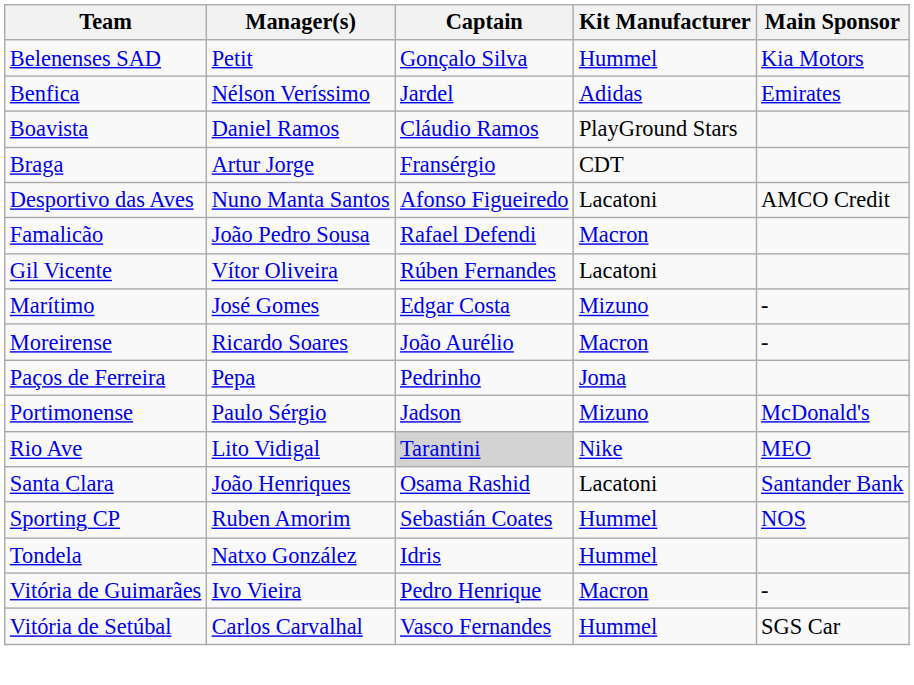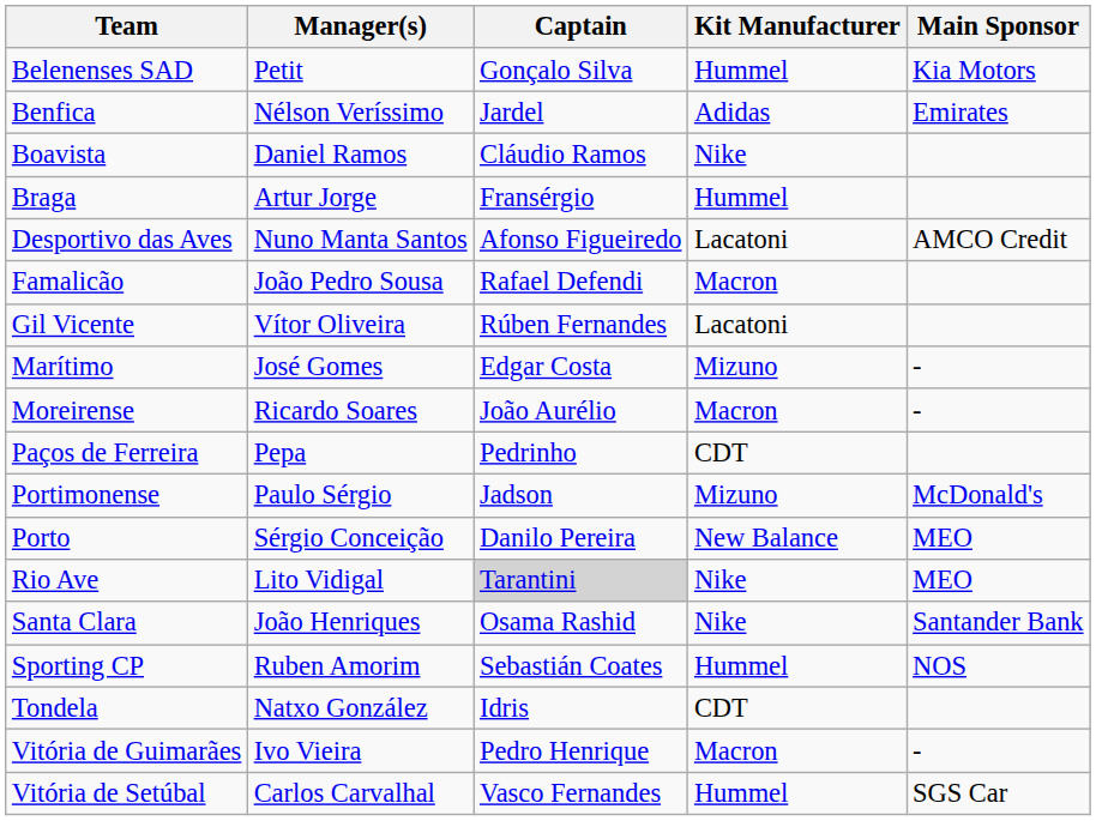 <table class="wikitable sortable" style="text-align: left;">
 <tr>
 <th>Team</th>
 <th>Manager(s)</th>
 <th>Captain</th>
 <th>Kit Manufacturer</th>
 <th>Main Sponsor</th>
 </tr>
 <tr>
 <td><a href='#'>Belenenses SAD</a></td>
 <td> <a href='#'>Petit</a></td>
 <td> <a href='#'>Gonçalo Silva</a></td>
 <td> <a href='#'>Hummel</a></td>
 <td> <a href='#'>Kia Motors</a></td>
 </tr>
 <tr>
 <td><a href='#'>Benfica</a></td>
 <td> <a href='#'>Nélson Veríssimo</a></td>
 <td> <a href='#'>Jardel</a></td>
 <td> <a href='#'>Adidas</a></td>
 <td> <a href='#'>Emirates</a></td>
 </tr>
 <tr>
 <td><a href='#'>Boavista</a></td>
 <td> <a href='#'>Daniel Ramos</a></td>
 <td> <a href='#'>Cláudio Ramos</a></td>
-<td> PlayGround Stars</td>
+<td> <a href='#'>Nike</a></td>
 <td> </td>
 </tr>
 <tr>
 <td><a href='#'>Braga</a></td>
 <td> <a href='#'>Artur Jorge</a></td>
 <td> <a href='#'>Fransérgio</a></td>
-<td> CDT</td>
+<td> <a href='#'>Hummel</a></td>
 <td> </td>
 </tr>
 <tr>
 <td><a href='#'>Desportivo das Aves</a></td>
 <td> <a href='#'>Nuno Manta Santos</a></td>
 <td> <a href='#'>Afonso Figueiredo</a></td>
 <td> Lacatoni</td>
 <td> AMCO Credit</td>
 </tr>
 <tr>
 <td><a href='#'>Famalicão</a></td>
 <td> <a href='#'>João Pedro Sousa</a></td>
 <td> <a href='#'>Rafael Defendi</a></td>
 <td> <a href='#'>Macron</a></td>
 <td> </td>
 </tr>
 <tr>
 <td><a href='#'>Gil Vicente</a></td>
 <td> <a href='#'>Vítor Oliveira</a></td>
 <td> <a href='#'>Rúben Fernandes</a></td>
 <td> Lacatoni</td>
 <td> </td>
 </tr>
 <tr>
 <td><a href='#'>Marítimo</a></td>
 <td> <a href='#'>José Gomes</a></td>
 <td> <a href='#'>Edgar Costa</a></td>
 <td> <a href='#'>Mizuno</a></td>
 <td>-</td>
 </tr>
 <tr>
 <td><a href='#'>Moreirense</a></td>
 <td> <a href='#'>Ricardo Soares</a></td>
 <td> <a href='#'>João Aurélio</a></td>
 <td> <a href='#'>Macron</a></td>
 <td>-</td>
 </tr>
 <tr>
 <td><a href='#'>Paços de Ferreira</a></td>
 <td> <a href='#'>Pepa</a></td>
 <td> <a href='#'>Pedrinho</a></td>
-<td> <a href='#'>Joma</a></td>
+<td> CDT</td>
 <td>  </td>
 </tr>
 <tr>
 <td><a href='#'>Portimonense</a></td>
 <td> <a href='#'>Paulo Sérgio</a></td>
 <td> <a href='#'>Jadson</a></td>
 <td> <a href='#'>Mizuno</a></td>
 <td> <a href='#'>McDonald's</a></td>
+</tr>
+<tr>
+<td><a href='#'>Porto</a></td>
+<td> <a href='#'>Sérgio Conceição</a></td>
+<td> <a href='#'>Danilo Pereira</a></td>
+<td> <a href='#'>New Balance</a></td>
+<td> <a href='#'>MEO</a></td>
 </tr>
 <tr>
 <td><a href='#'>Rio Ave</a></td>
 <td> <a href='#'>Lito Vidigal</a></td>
 <td style="background: lightgrey;"> <a href='#'>Tarantini</a></td>
 <td> <a href='#'>Nike</a></td>
 <td> <a href='#'>MEO</a></td>
 </tr>
 <tr>
 <td><a href='#'>Santa Clara</a></td>
 <td> <a href='#'>João Henriques</a></td>
 <td> <a href='#'>Osama Rashid</a></td>
-<td> Lacatoni</td>
+<td> <a href='#'>Nike</a></td>
 <td> <a href='#'>Santander Bank</a></td>
 </tr>
 <tr>
 <td><a href='#'>Sporting CP</a></td>
 <td> <a href='#'>Ruben Amorim</a></td>
 <td> <a href='#'>Sebastián Coates</a></td>
 <td> <a href='#'>Hummel</a></td>
 <td> <a href='#'>NOS</a></td>
 </tr>
 <tr>
 <td><a href='#'>Tondela</a></td>
 <td> <a href='#'>Natxo González</a></td>
 <td> <a href='#'>Idris</a></td>
-<td> <a href='#'>Hummel</a></td>
+<td> CDT</td>
 <td> </td>
 </tr>
 <tr>
 <td><a href='#'>Vitória de Guimarães</a></td>
 <td> <a href='#'>Ivo Vieira</a></td>
 <td> <a href='#'>Pedro Henrique</a></td>
 <td> <a href='#'>Macron</a></td>
 <td>-</td>
 </tr>
 <tr>
 <td><a href='#'>Vitória de Setúbal</a></td>
 <td> <a href='#'>Carlos Carvalhal</a></td>
 <td> <a href='#'>Vasco Fernandes</a></td>
 <td> <a href='#'>Hummel</a></td>
 <td> SGS Car</td>
 </tr>
 </table>
